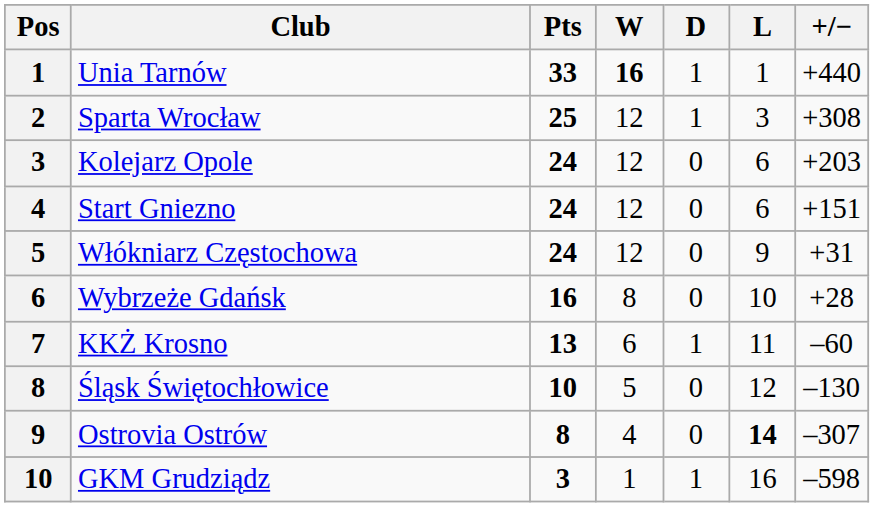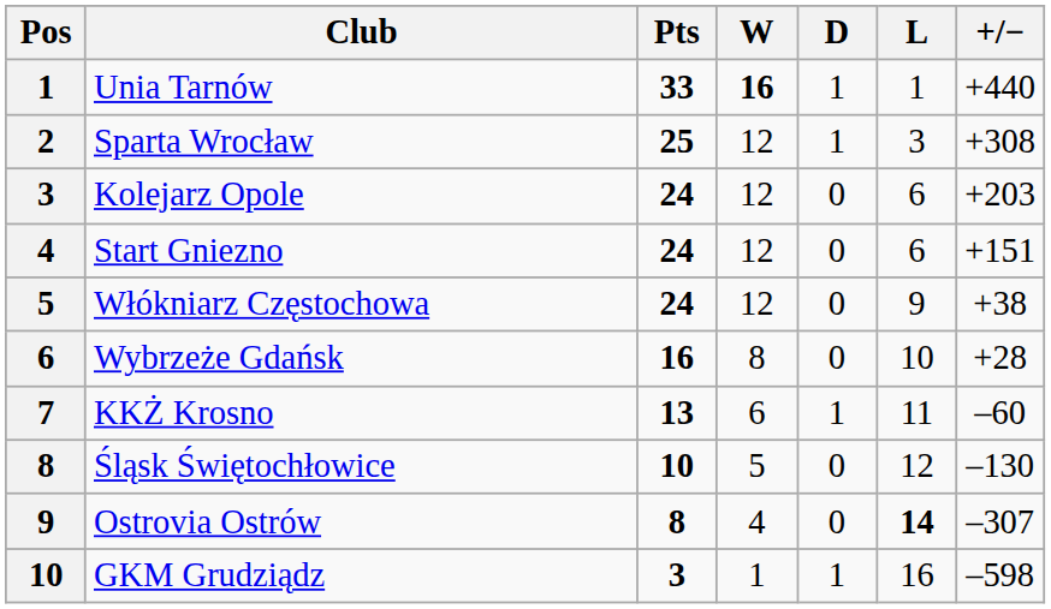 <table class="wikitable">
 <tr>
 <th width=30>Pos</th>
 <th width=250>Club</th>
 <th width=30>Pts</th>
 <th width=30>W</th>
 <th width=30>D</th>
 <th width=30>L</th>
 <th width=30>+/−</th>
 </tr>
 <tr align=center>
 <th>1</th>
 <td align=left><a href='#'>Unia Tarnów</a></td>
 <td><strong>33</strong></td>
 <td><strong>16</strong></td>
 <td>1</td>
 <td>1</td>
 <td>+440</td>
 </tr>
 <tr align=center>
 <th>2</th>
 <td align=left><a href='#'>Sparta Wrocław</a></td>
 <td><strong>25</strong></td>
 <td>12</td>
 <td>1</td>
 <td>3</td>
 <td>+308</td>
 </tr>
 <tr align=center>
 <th>3</th>
 <td align=left><a href='#'>Kolejarz Opole</a></td>
 <td><strong>24</strong></td>
 <td>12</td>
 <td>0</td>
 <td>6</td>
 <td>+203</td>
 </tr>
 <tr align=center>
 <th>4</th>
 <td align=left><a href='#'>Start Gniezno</a></td>
 <td><strong>24</strong></td>
 <td>12</td>
 <td>0</td>
 <td>6</td>
 <td>+151</td>
 </tr>
 <tr align=center>
 <th>5</th>
 <td align=left><a href='#'>Włókniarz Częstochowa</a></td>
 <td><strong>24</strong></td>
 <td>12</td>
 <td>0</td>
 <td>9</td>
-<td>+31</td>
+<td>+38</td>
 </tr>
 <tr align=center>
 <th>6</th>
 <td align=left><a href='#'>Wybrzeże Gdańsk</a></td>
 <td><strong>16</strong></td>
 <td>8</td>
 <td>0</td>
 <td>10</td>
 <td>+28</td>
 </tr>
 <tr align=center>
 <th>7</th>
 <td align=left><a href='#'>KKŻ Krosno</a></td>
 <td><strong>13</strong></td>
 <td>6</td>
 <td>1</td>
 <td>11</td>
 <td>–60</td>
 </tr>
 <tr align=center>
 <th>8</th>
 <td align=left><a href='#'>Śląsk Świętochłowice</a></td>
 <td><strong>10</strong></td>
 <td>5</td>
 <td>0</td>
 <td>12</td>
 <td>–130</td>
 </tr>
 <tr align=center>
 <th>9</th>
 <td align=left><a href='#'>Ostrovia Ostrów</a></td>
 <td><strong>8</strong></td>
 <td>4</td>
 <td>0</td>
 <td><strong>14</strong></td>
 <td>–307</td>
 </tr>
 <tr align=center>
 <th>10</th>
 <td align=left><a href='#'>GKM Grudziądz</a></td>
 <td><strong>3</strong></td>
 <td>1</td>
 <td>1</td>
 <td>16</td>
 <td>–598</td>
 </tr>
 </table>
